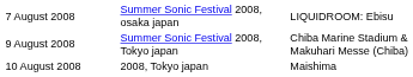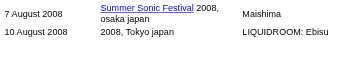 <table cellpadding="2" style="border: 0px solid darkgray; font-size: 90%;" class="collapsible collapsed">
 <tr>
 <th width="150"></th>
 <th width="225"></th>
 <th width="200"></th>
 <th width="700"></th>
 </tr>
 <tr border="0">
 <td>7 August 2008</td>
 <td><a href='#'>Summer Sonic Festival</a> 2008, osaka japan</td>
-<td>LIQUIDROOM: Ebisu</td>
-<td></td>
-</tr>
-<tr>
-<td>9 August 2008</td>
-<td><a href='#'>Summer Sonic Festival</a> 2008, Tokyo japan</td>
-<td>Chiba Marine Stadium & Makuhari Messe (Chiba)</td>
+<td>Maishima</td>
 <td></td>
 </tr>
 <tr>
 <td>10 August 2008</td>
 <td>2008, Tokyo japan</td>
-<td>Maishima</td>
+<td>LIQUIDROOM: Ebisu</td>
 <td></td>
 </tr>
 <tr>
 </tr>
 </table>
